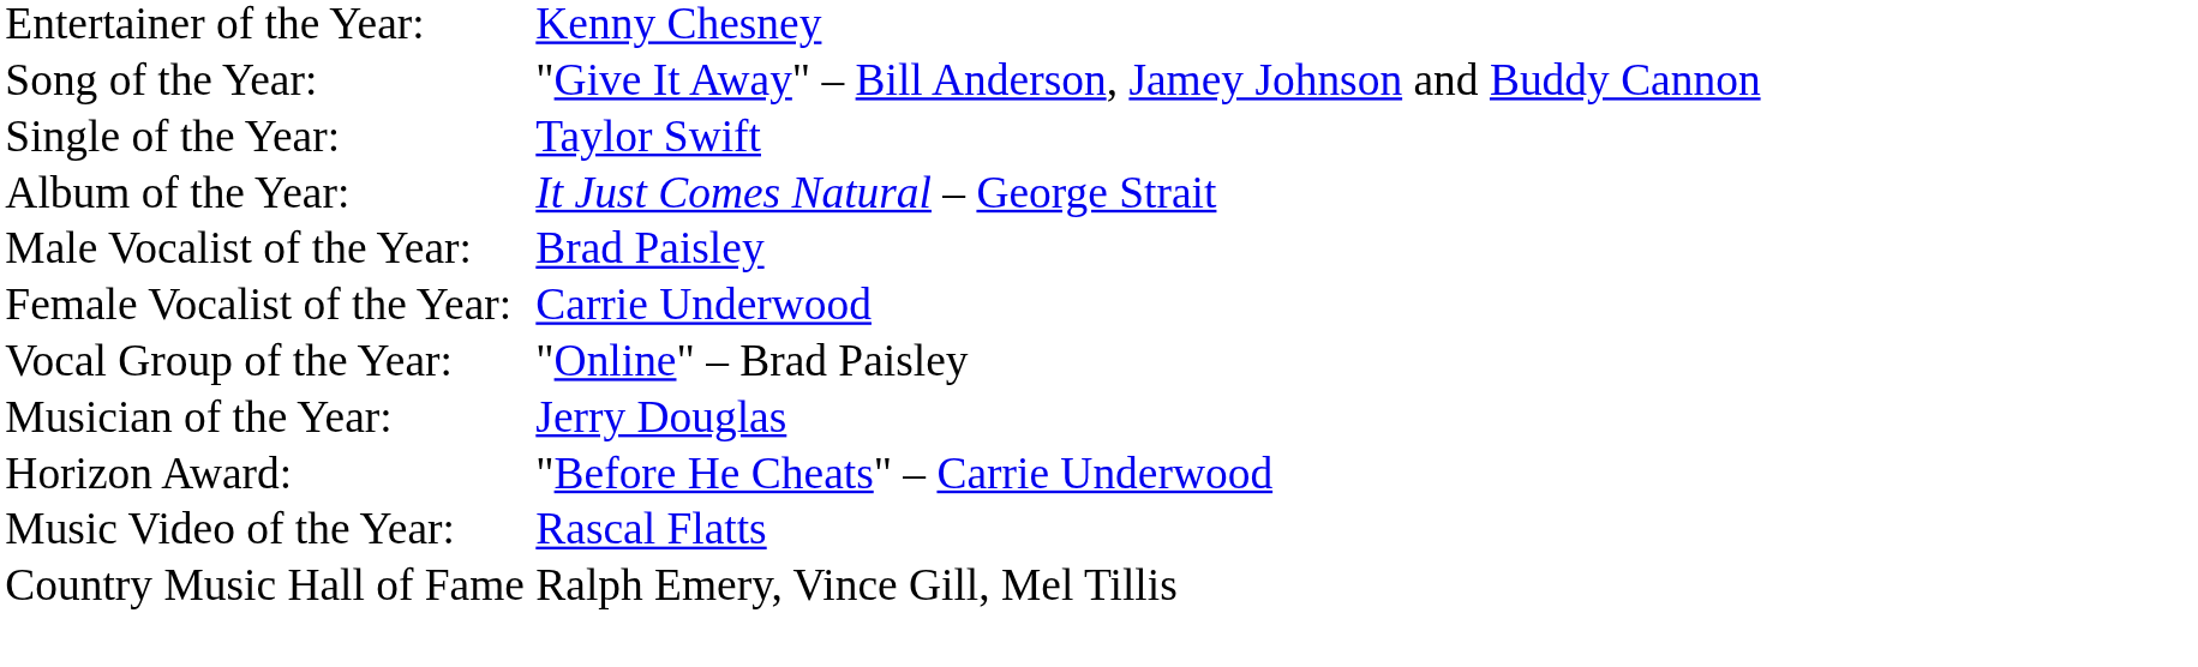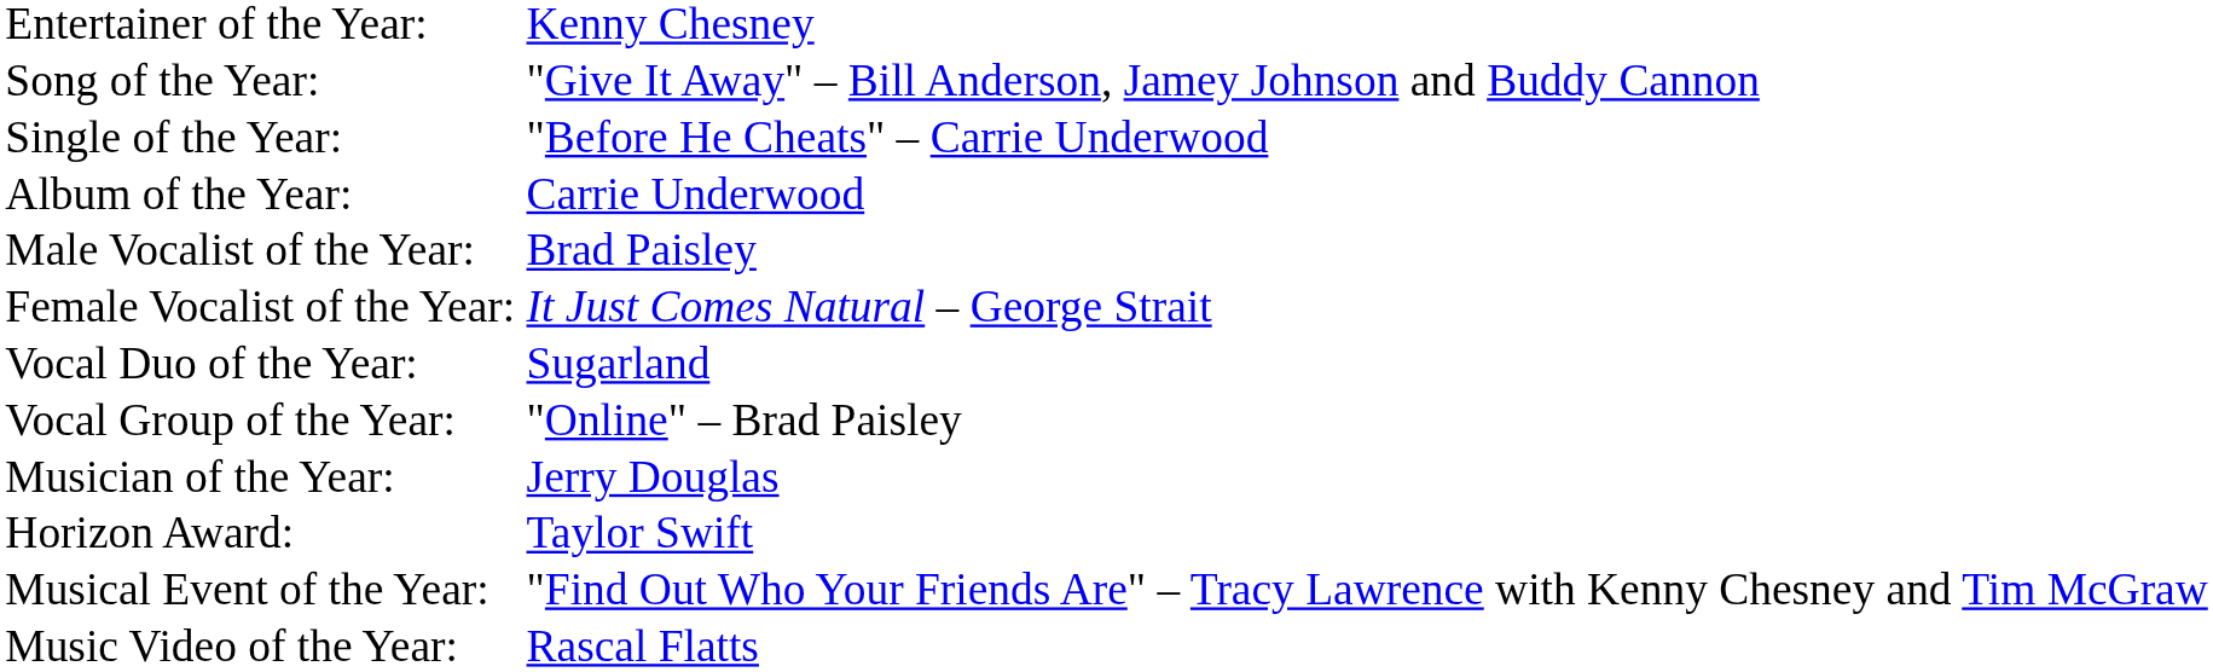 <table cellspacing="0" border="0" cellpadding="1">
 <tr>
 <td>Entertainer of the Year:</td>
 <td></td>
 <td><a href='#'>Kenny Chesney</a></td>
 </tr>
 <tr>
 <td>Song of the Year:</td>
 <td></td>
 <td>"<a href='#'>Give It Away</a>" – <a href='#'>Bill Anderson</a>, <a href='#'>Jamey Johnson</a> and <a href='#'>Buddy Cannon</a></td>
 </tr>
 <tr>
 <td>Single of the Year:</td>
 <td></td>
-<td><a href='#'>Taylor Swift</a></td>
+<td>"<a href='#'>Before He Cheats</a>" – <a href='#'>Carrie Underwood</a></td>
 </tr>
 <tr>
 <td>Album of the Year:</td>
 <td></td>
-<td><em><a href='#'>It Just Comes Natural</a></em> – <a href='#'>George Strait</a></td>
+<td><a href='#'>Carrie Underwood</a></td>
 </tr>
 <tr>
 <td>Male Vocalist of the Year:</td>
 <td></td>
 <td><a href='#'>Brad Paisley</a></td>
 </tr>
 <tr>
 <td>Female Vocalist of the Year:</td>
 <td></td>
-<td><a href='#'>Carrie Underwood</a></td>
+<td><em><a href='#'>It Just Comes Natural</a></em> – <a href='#'>George Strait</a></td>
+</tr>
+<tr>
+<td>Vocal Duo of the Year:</td>
+<td></td>
+<td><a href='#'>Sugarland</a></td>
 </tr>
 <tr>
 <td>Vocal Group of the Year:</td>
 <td></td>
 <td>"<a href='#'>Online</a>" – Brad Paisley</td>
 </tr>
 <tr>
 <td>Musician of the Year:</td>
 <td></td>
 <td><a href='#'>Jerry Douglas</a></td>
 </tr>
 <tr>
 <td>Horizon Award:</td>
 <td></td>
-<td>"<a href='#'>Before He Cheats</a>" – <a href='#'>Carrie Underwood</a></td>
+<td><a href='#'>Taylor Swift</a></td>
+</tr>
+<tr>
+<td>Musical Event of the Year:</td>
+<td></td>
+<td>"<a href='#'>Find Out Who Your Friends Are</a>" – <a href='#'>Tracy Lawrence</a> with Kenny Chesney and <a href='#'>Tim McGraw</a></td>
 </tr>
 <tr>
 <td>Music Video of the Year:</td>
 <td></td>
 <td><a href='#'>Rascal Flatts</a></td>
 </tr>
-<tr>
-<td>Country Music Hall of Fame</td>
-<td></td>
-<td>Ralph Emery, Vince Gill, Mel Tillis</td>
-</tr>
 </table>
